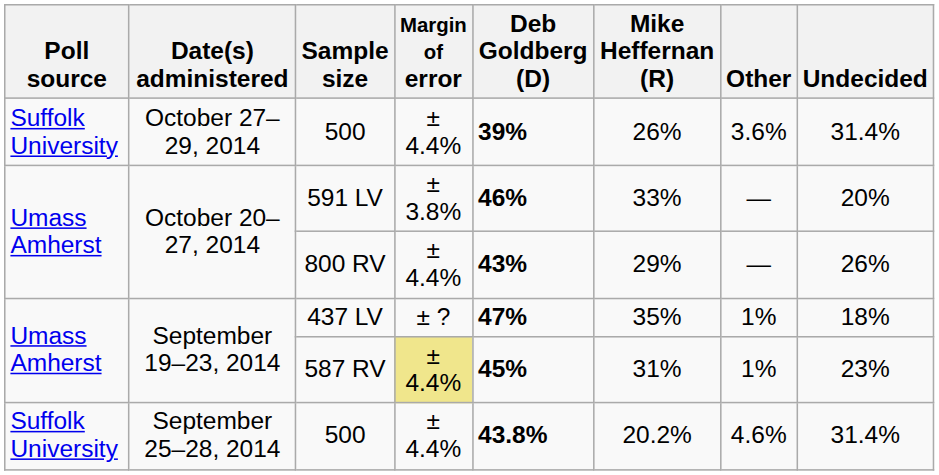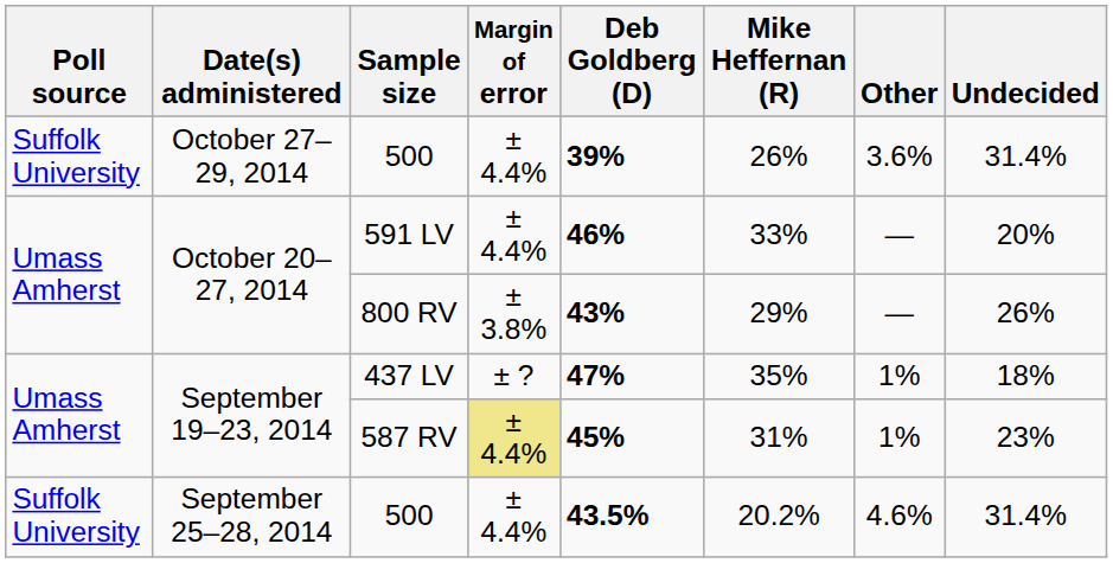 <table class="wikitable">
 <tr valign= bottom>
 <th style="width:190px;">Poll source</th>
 <th style="width:175px;">Date(s)<br>administered</th>
 <th class=small>Sample<br>size</th>
 <th><small>Margin of</small><br>error</th>
 <th style="width:100px;">Deb<br>Goldberg (D)</th>
 <th style="width:100px;">Mike<br>Heffernan (R)</th>
 <th>Other</th>
 <th>Undecided</th>
 </tr>
 <tr>
 <td><a href='#'>Suffolk University</a></td>
 <td align=center>October 27–29, 2014</td>
 <td align=center>500</td>
 <td align=center>± 4.4%</td>
 <td><strong>39%</strong></td>
 <td align=center>26%</td>
 <td align=center>3.6%</td>
 <td align=center>31.4%</td>
 </tr>
 <tr>
 <td rowspan=2><a href='#'>Umass Amherst</a></td>
 <td align=center rowspan=2>October 20–27, 2014</td>
 <td align=center>591 LV</td>
-<td align=center>± 3.8%</td>
+<td align=center>± 4.4%</td>
 <td><strong>46%</strong></td>
 <td align=center>33%</td>
 <td align=center>—</td>
 <td align=center>20%</td>
 </tr>
 <tr>
 <td align=center>800 RV</td>
-<td align=center>± 4.4%</td>
+<td align=center>± 3.8%</td>
 <td><strong>43%</strong></td>
 <td align=center>29%</td>
 <td align=center>—</td>
 <td align=center>26%</td>
 </tr>
 <tr>
 <td rowspan=2><a href='#'>Umass Amherst</a></td>
 <td align=center rowspan=2>September 19–23, 2014</td>
 <td align=center>437 LV</td>
 <td align=center>± ?</td>
 <td><strong>47%</strong></td>
 <td align=center>35%</td>
 <td align=center>1%</td>
 <td align=center>18%</td>
 </tr>
 <tr>
 <td align=center>587 RV</td>
 <td align=center style="background: khaki;">± 4.4%</td>
 <td><strong>45%</strong></td>
 <td align=center>31%</td>
 <td align=center>1%</td>
 <td align=center>23%</td>
 </tr>
 <tr>
 <td><a href='#'>Suffolk University</a></td>
 <td align=center>September 25–28, 2014</td>
 <td align=center>500</td>
 <td align=center>± 4.4%</td>
-<td><strong>43.8%</strong></td>
+<td><strong>43.5%</strong></td>
 <td align=center>20.2%</td>
 <td align=center>4.6%</td>
 <td align=center>31.4%</td>
 </tr>
 </table>
